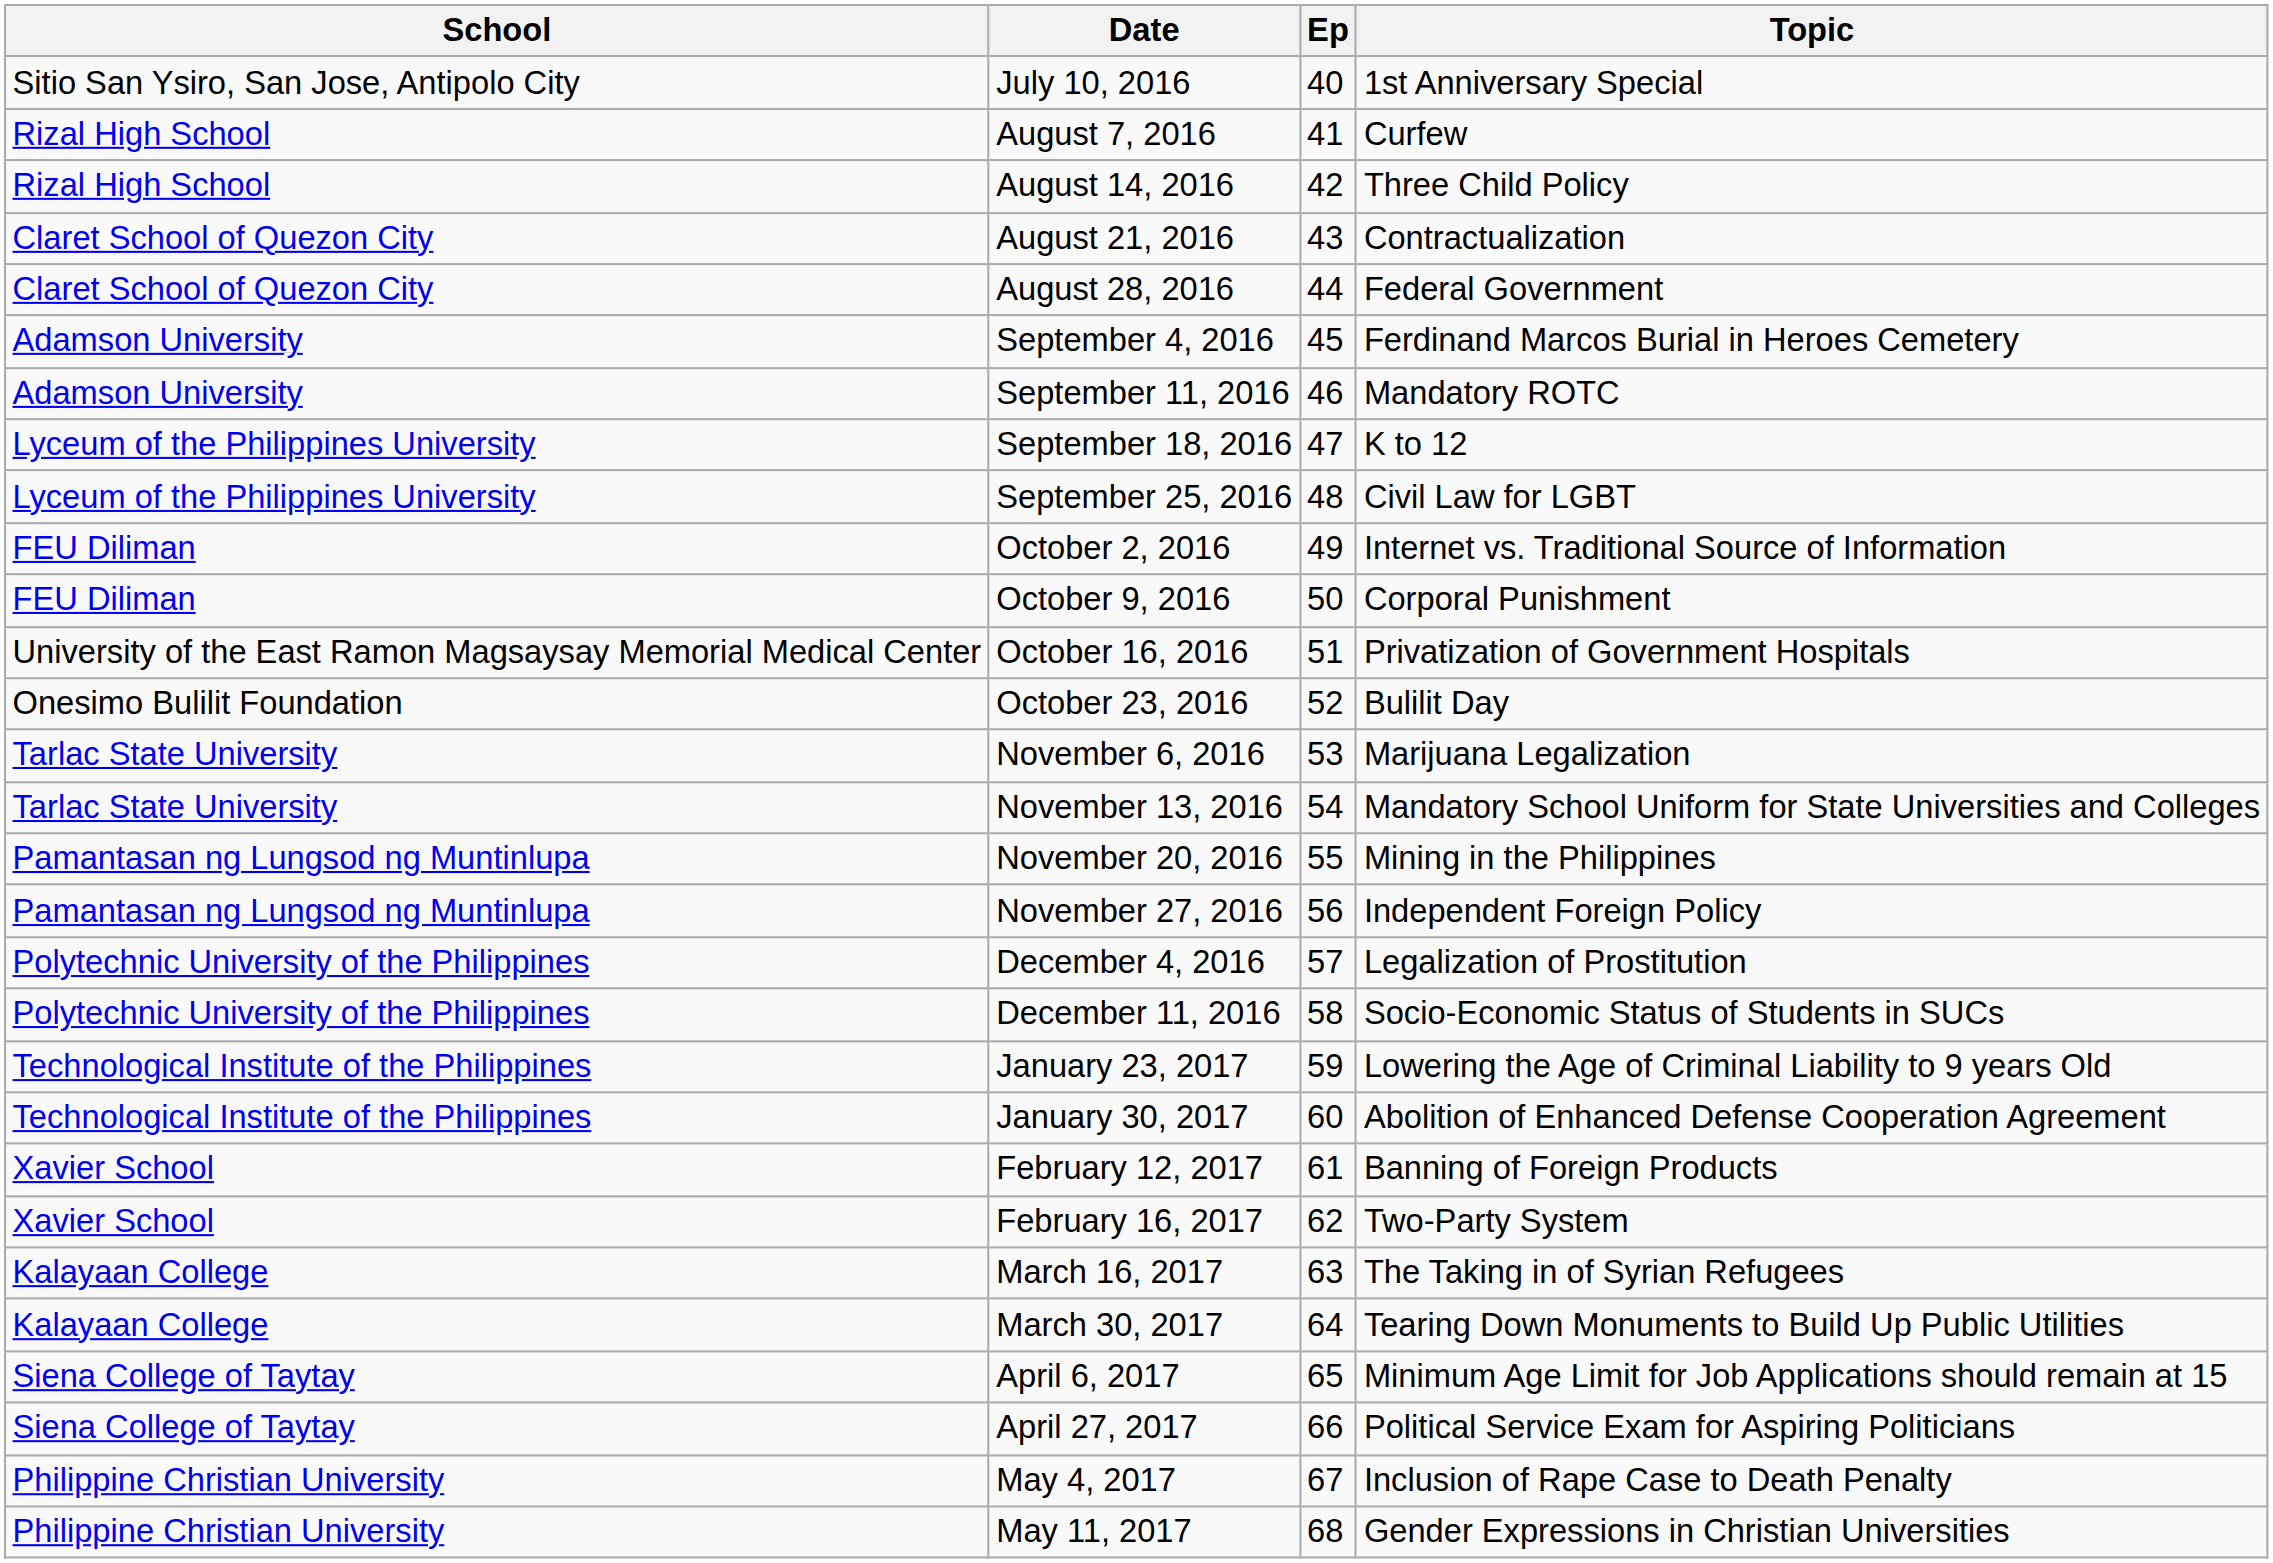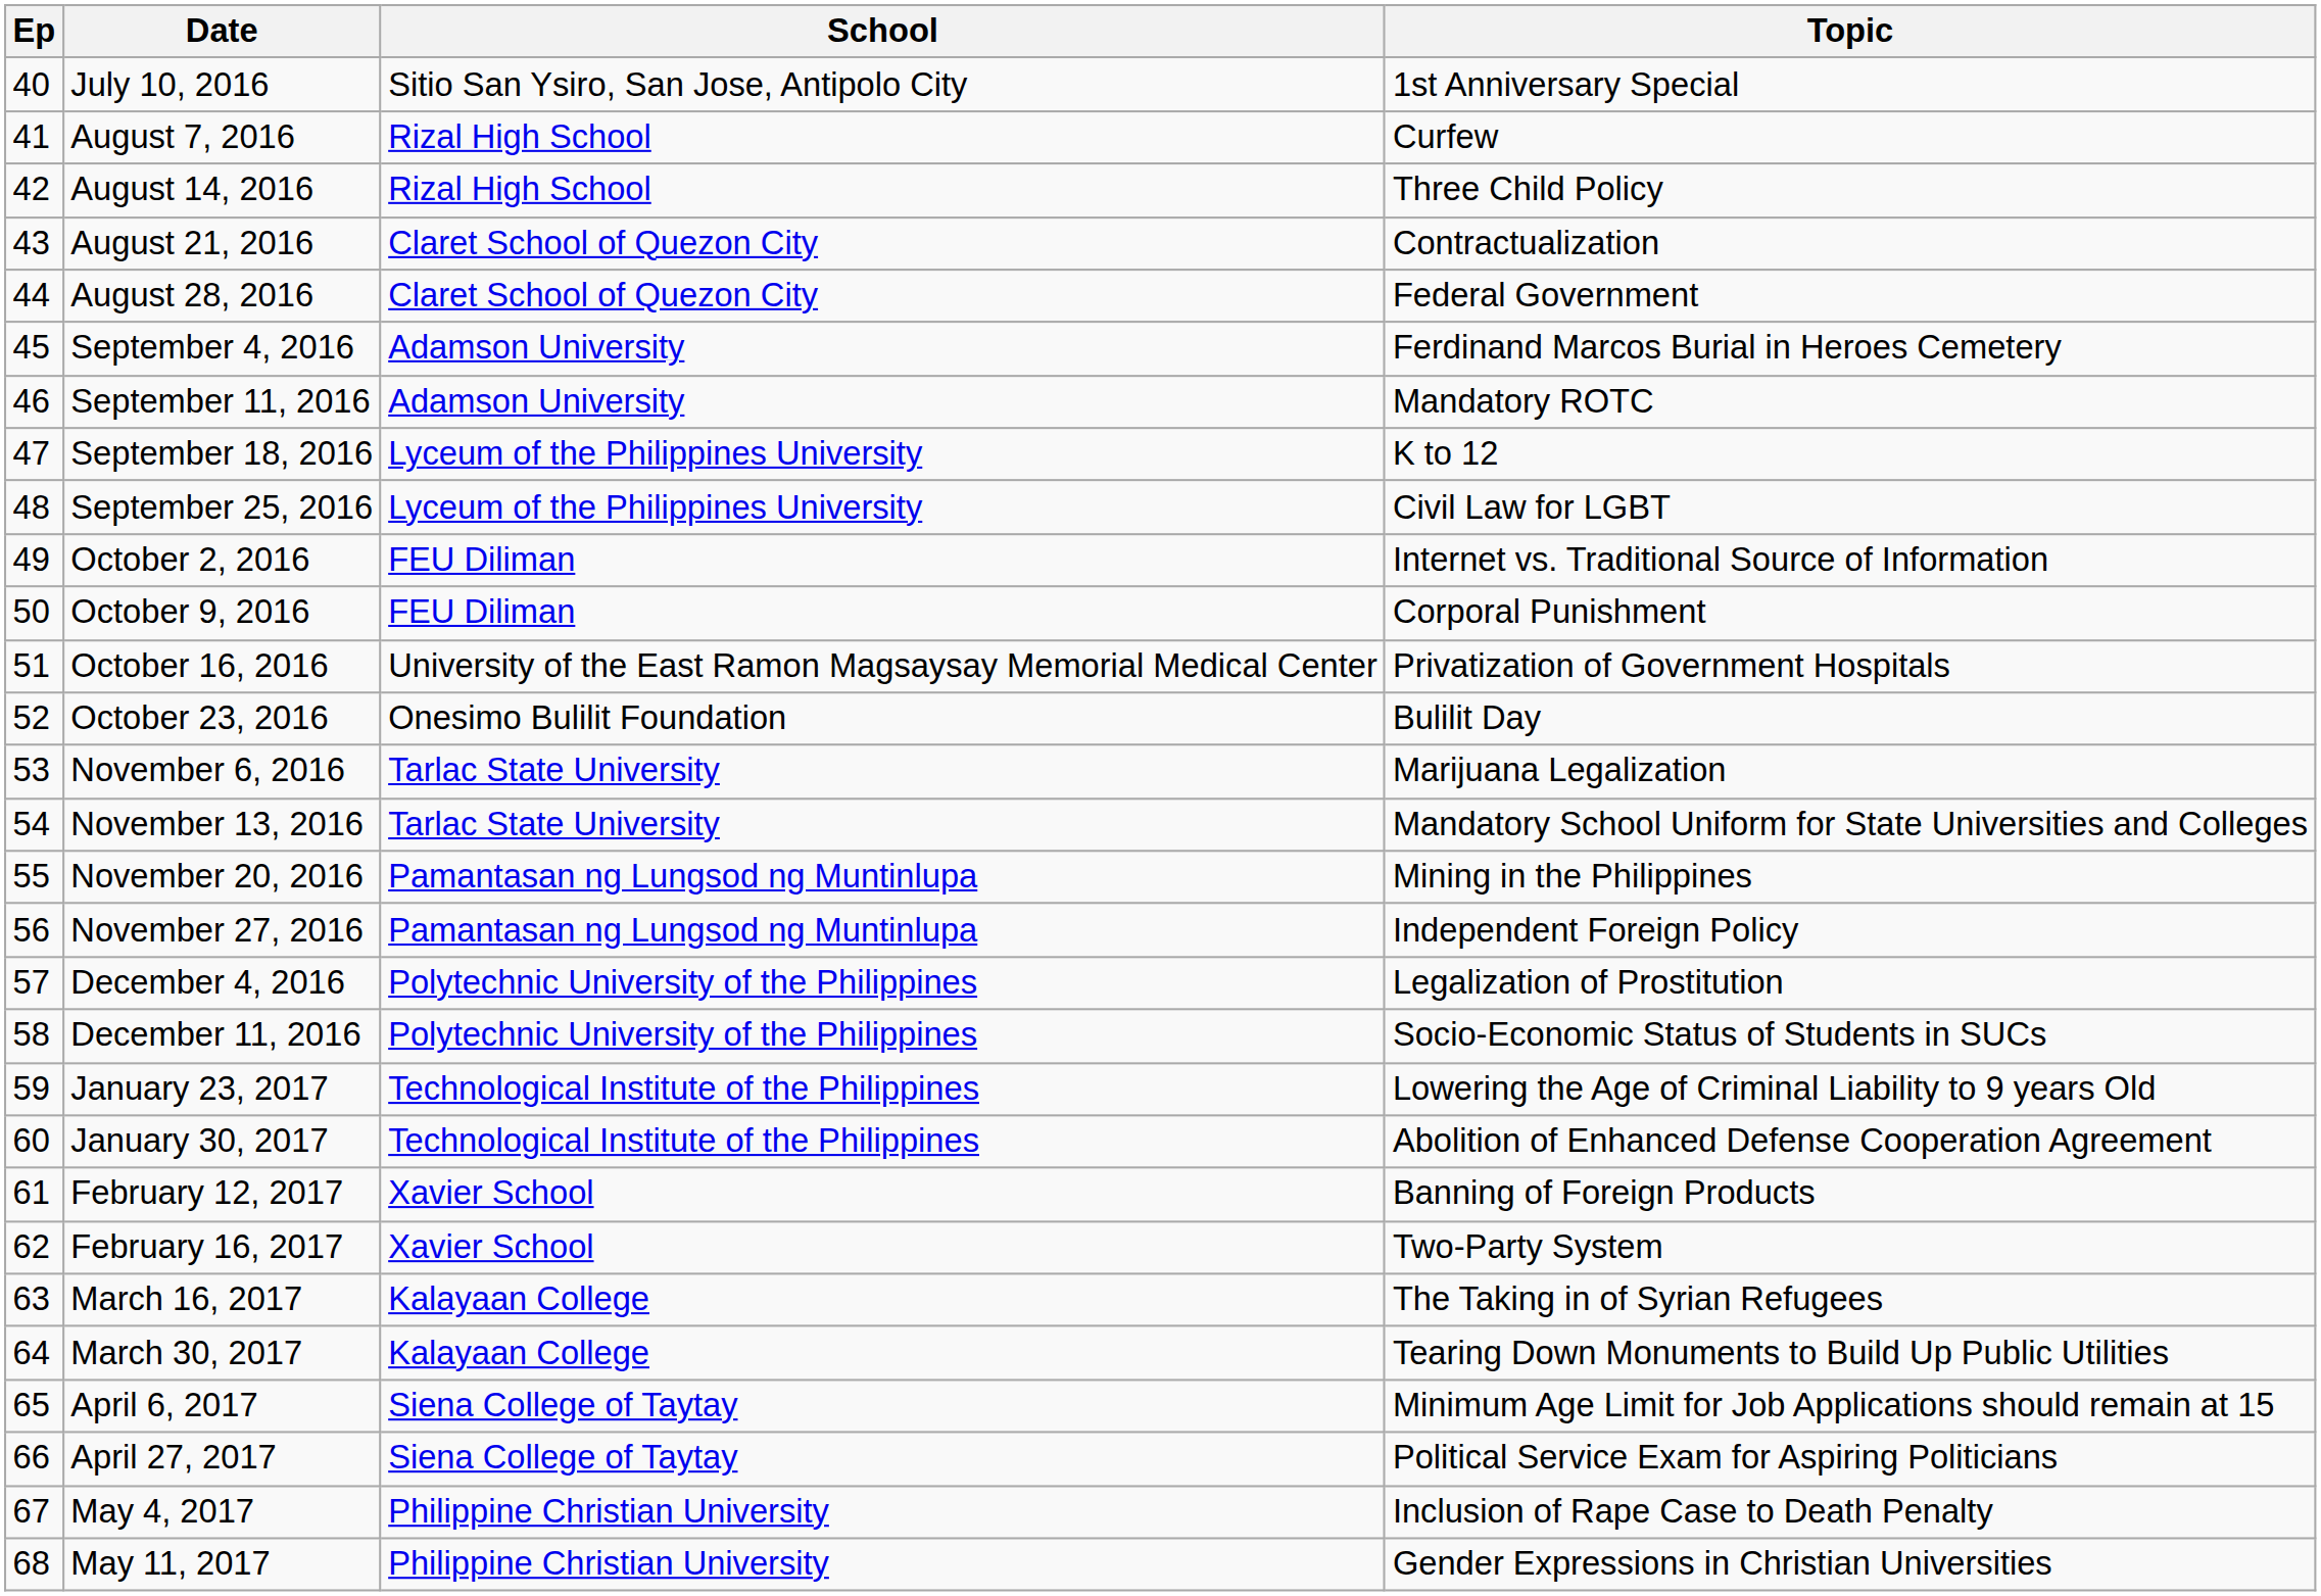 <table class="wikitable table">
 <tr>
+<th>Ep</th>
+<th>Date</th>
 <th>School</th>
-<th>Date</th>
-<th>Ep</th>
 <th>Topic</th>
 </tr>
 <tr>
+<td>40</td>
+<td>July 10, 2016</td>
 <td>Sitio San Ysiro, San Jose, Antipolo City</td>
-<td>July 10, 2016</td>
-<td>40</td>
 <td>1st Anniversary Special</td>
 </tr>
 <tr>
+<td>41</td>
+<td>August 7, 2016</td>
 <td><a href='#'>Rizal High School</a></td>
-<td>August 7, 2016</td>
-<td>41</td>
 <td>Curfew</td>
 </tr>
 <tr>
+<td>42</td>
+<td>August 14, 2016</td>
 <td><a href='#'>Rizal High School</a></td>
-<td>August 14, 2016</td>
-<td>42</td>
 <td>Three Child Policy</td>
 </tr>
 <tr>
+<td>43</td>
+<td>August 21, 2016</td>
 <td><a href='#'>Claret School of Quezon City</a></td>
-<td>August 21, 2016</td>
-<td>43</td>
 <td>Contractualization</td>
 </tr>
 <tr>
+<td>44</td>
+<td>August 28, 2016</td>
 <td><a href='#'>Claret School of Quezon City</a></td>
-<td>August 28, 2016</td>
-<td>44</td>
 <td>Federal Government</td>
 </tr>
 <tr>
+<td>45</td>
+<td>September 4, 2016</td>
 <td><a href='#'>Adamson University</a></td>
-<td>September 4, 2016</td>
-<td>45</td>
 <td>Ferdinand Marcos Burial in Heroes Cemetery</td>
 </tr>
 <tr>
+<td>46</td>
+<td>September 11, 2016</td>
 <td><a href='#'>Adamson University</a></td>
-<td>September 11, 2016</td>
-<td>46</td>
 <td>Mandatory ROTC</td>
 </tr>
 <tr>
+<td>47</td>
+<td>September 18, 2016</td>
 <td><a href='#'>Lyceum of the Philippines University</a></td>
-<td>September 18, 2016</td>
-<td>47</td>
 <td>K to 12</td>
 </tr>
 <tr>
+<td>48</td>
+<td>September 25, 2016</td>
 <td><a href='#'>Lyceum of the Philippines University</a></td>
-<td>September 25, 2016</td>
-<td>48</td>
 <td>Civil Law for LGBT</td>
 </tr>
 <tr>
+<td>49</td>
+<td>October 2, 2016</td>
 <td><a href='#'>FEU Diliman</a></td>
-<td>October 2, 2016</td>
-<td>49</td>
 <td>Internet vs. Traditional Source of Information</td>
 </tr>
 <tr>
+<td>50</td>
+<td>October 9, 2016</td>
 <td><a href='#'>FEU Diliman</a></td>
-<td>October 9, 2016</td>
-<td>50</td>
 <td>Corporal Punishment</td>
 </tr>
 <tr>
+<td>51</td>
+<td>October 16, 2016</td>
 <td>University of the East Ramon Magsaysay Memorial Medical Center</td>
-<td>October 16, 2016</td>
-<td>51</td>
 <td>Privatization of Government Hospitals</td>
 </tr>
 <tr>
+<td>52</td>
+<td>October 23, 2016</td>
 <td>Onesimo Bulilit Foundation</td>
-<td>October 23, 2016</td>
-<td>52</td>
 <td>Bulilit Day</td>
 </tr>
 <tr>
+<td>53</td>
+<td>November 6, 2016</td>
 <td><a href='#'>Tarlac State University</a></td>
-<td>November 6, 2016</td>
-<td>53</td>
 <td>Marijuana Legalization</td>
 </tr>
 <tr>
+<td>54</td>
+<td>November 13, 2016</td>
 <td><a href='#'>Tarlac State University</a></td>
-<td>November 13, 2016</td>
-<td>54</td>
 <td>Mandatory School Uniform for State Universities and Colleges</td>
 </tr>
 <tr>
+<td>55</td>
+<td>November 20, 2016</td>
 <td><a href='#'>Pamantasan ng Lungsod ng Muntinlupa</a></td>
-<td>November 20, 2016</td>
-<td>55</td>
 <td>Mining in the Philippines</td>
 </tr>
 <tr>
+<td>56</td>
+<td>November 27, 2016</td>
 <td><a href='#'>Pamantasan ng Lungsod ng Muntinlupa</a></td>
-<td>November 27, 2016</td>
-<td>56</td>
 <td>Independent Foreign Policy</td>
 </tr>
 <tr>
+<td>57</td>
+<td>December 4, 2016</td>
 <td><a href='#'>Polytechnic University of the Philippines</a></td>
-<td>December 4, 2016</td>
-<td>57</td>
 <td>Legalization of Prostitution</td>
 </tr>
 <tr>
+<td>58</td>
+<td>December 11, 2016</td>
 <td><a href='#'>Polytechnic University of the Philippines</a></td>
-<td>December 11, 2016</td>
-<td>58</td>
 <td>Socio-Economic Status of Students in SUCs</td>
 </tr>
 <tr>
+<td>59</td>
+<td>January 23, 2017</td>
 <td><a href='#'>Technological Institute of the Philippines</a></td>
-<td>January 23, 2017</td>
-<td>59</td>
 <td>Lowering the Age of Criminal Liability to 9 years Old</td>
 </tr>
 <tr>
+<td>60</td>
+<td>January 30, 2017</td>
 <td><a href='#'>Technological Institute of the Philippines</a></td>
-<td>January 30, 2017</td>
-<td>60</td>
 <td>Abolition of Enhanced Defense Cooperation Agreement</td>
 </tr>
 <tr>
+<td>61</td>
+<td>February 12, 2017</td>
 <td><a href='#'>Xavier School</a></td>
-<td>February 12, 2017</td>
-<td>61</td>
 <td>Banning of Foreign Products</td>
 </tr>
 <tr>
+<td>62</td>
+<td>February 16, 2017</td>
 <td><a href='#'>Xavier School</a></td>
-<td>February 16, 2017</td>
-<td>62</td>
 <td>Two-Party System</td>
 </tr>
 <tr>
+<td>63</td>
+<td>March 16, 2017</td>
 <td><a href='#'>Kalayaan College</a></td>
-<td>March 16, 2017</td>
-<td>63</td>
 <td>The Taking in of Syrian Refugees</td>
 </tr>
 <tr>
+<td>64</td>
+<td>March 30, 2017</td>
 <td><a href='#'>Kalayaan College</a></td>
-<td>March 30, 2017</td>
-<td>64</td>
 <td>Tearing Down Monuments to Build Up Public Utilities</td>
 </tr>
 <tr>
+<td>65</td>
+<td>April 6, 2017</td>
 <td><a href='#'>Siena College of Taytay</a></td>
-<td>April 6, 2017</td>
-<td>65</td>
 <td>Minimum Age Limit for Job Applications should remain at 15</td>
 </tr>
 <tr>
+<td>66</td>
+<td>April 27, 2017</td>
 <td><a href='#'>Siena College of Taytay</a></td>
-<td>April 27, 2017</td>
-<td>66</td>
 <td>Political Service Exam for Aspiring Politicians</td>
 </tr>
 <tr>
+<td>67</td>
+<td>May 4, 2017</td>
 <td><a href='#'>Philippine Christian University</a></td>
-<td>May 4, 2017</td>
-<td>67</td>
 <td>Inclusion of Rape Case to Death Penalty</td>
 </tr>
 <tr>
+<td>68</td>
+<td>May 11, 2017</td>
 <td><a href='#'>Philippine Christian University</a></td>
-<td>May 11, 2017</td>
-<td>68</td>
 <td>Gender Expressions in Christian Universities</td>
 </tr>
 </table>
